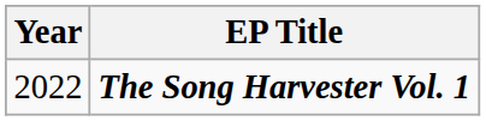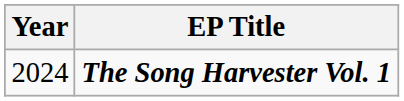 <table class="wikitable sortable">
 <tr>
 <th>Year</th>
 <th>EP Title</th>
 </tr>
 <tr>
-<td>2022</td>
+<td>2024</td>
 <td><strong><em>The Song Harvester Vol. 1</em></strong></td>
 </tr>
 </table>
